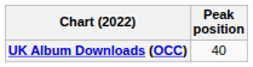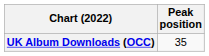 <table class="wikitable sortable plainrowheaders" style="text-align:center">
 <tr>
 <th scope="col">Chart (2022)</th>
 <th scope="col">Peak<br>position</th>
 </tr>
 <tr>
 <th scope="row"><a href='#'>UK Album Downloads</a> (<a href='#'>OCC</a>)</th>
-<td>40</td>
+<td>35</td>
 </tr>
 </table>
